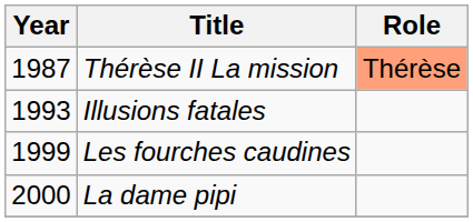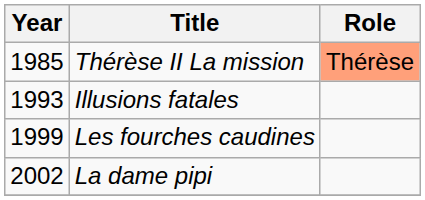 <table class="wikitable sortable mw-collapsible">
 <tr>
 <th scope="col">Year</th>
 <th scope="col">Title</th>
 <th scope="col">Role</th>
 </tr>
 <tr>
-<td>1987</td>
+<td>1985</td>
 <td><em>Thérèse II La mission</em></td>
 <td style="background: lightsalmon;">Thérèse</td>
 </tr>
 <tr>
 <td>1993</td>
 <td><em>Illusions fatales</em></td>
 <td></td>
 </tr>
 <tr>
 <td>1999</td>
 <td><em>Les fourches caudines</em></td>
 <td></td>
 </tr>
 <tr>
-<td>2000</td>
+<td>2002</td>
 <td><em>La dame pipi</em></td>
 <td></td>
 </tr>
 <tr>
 </tr>
 </table>
